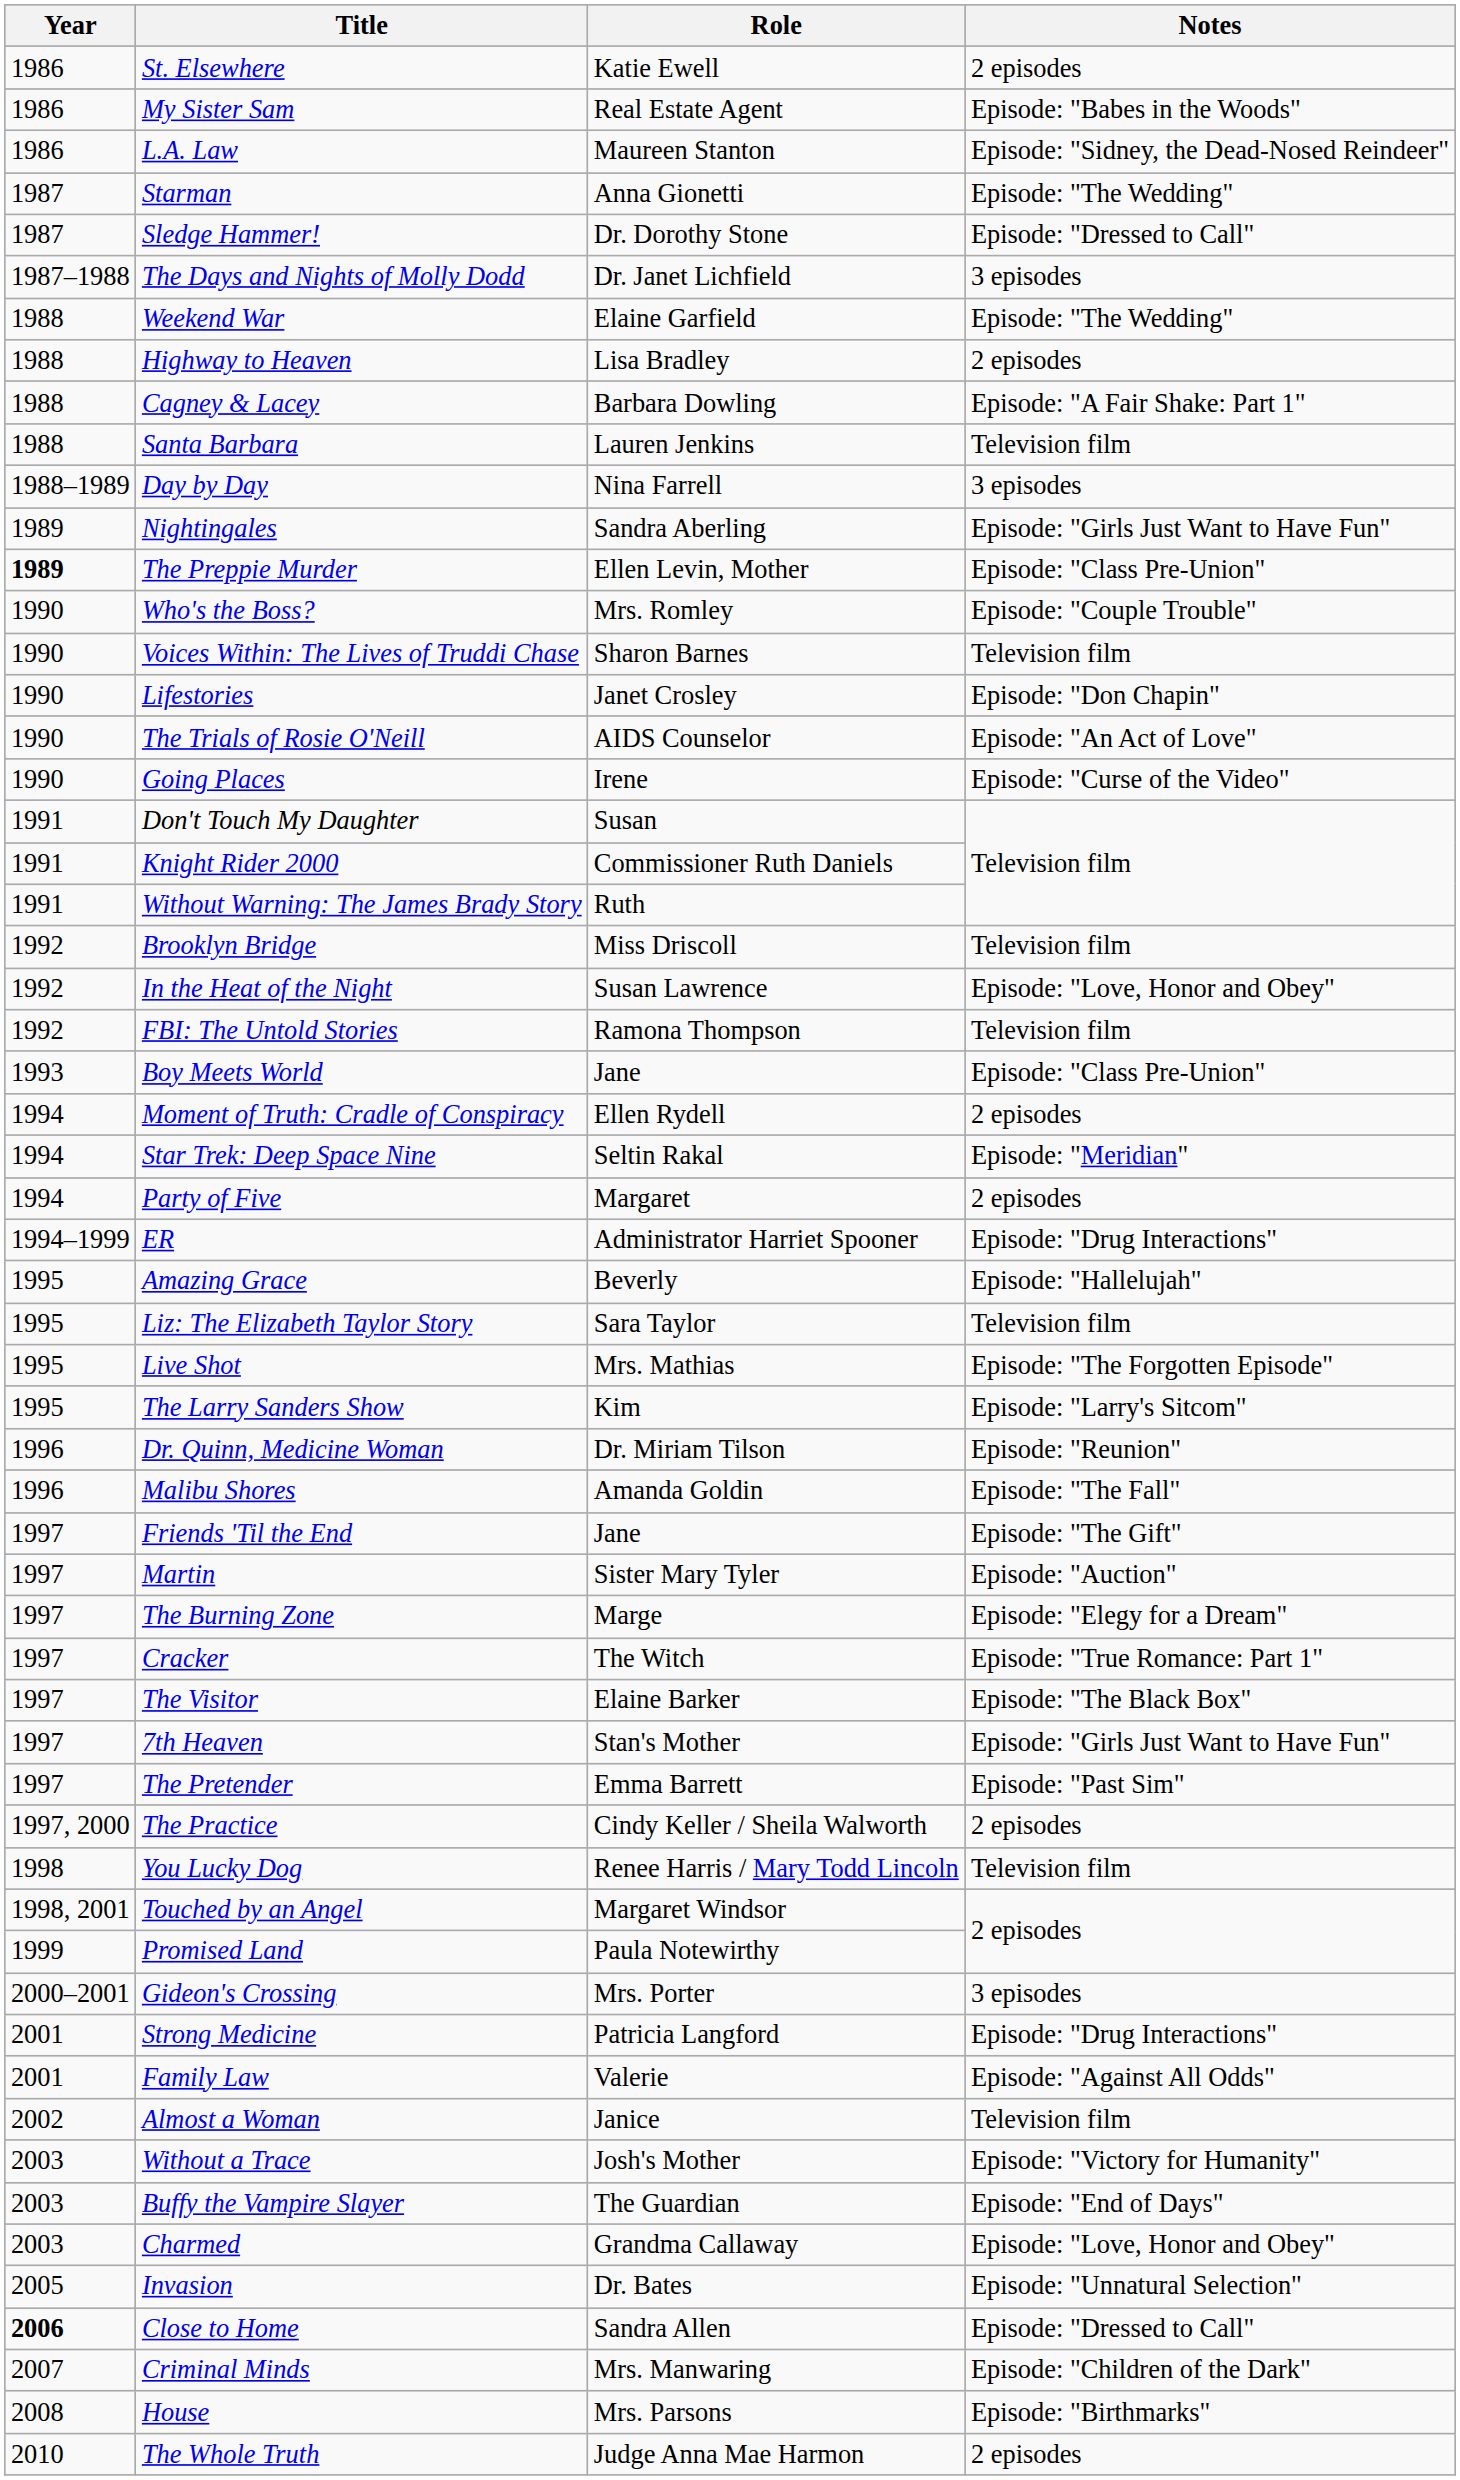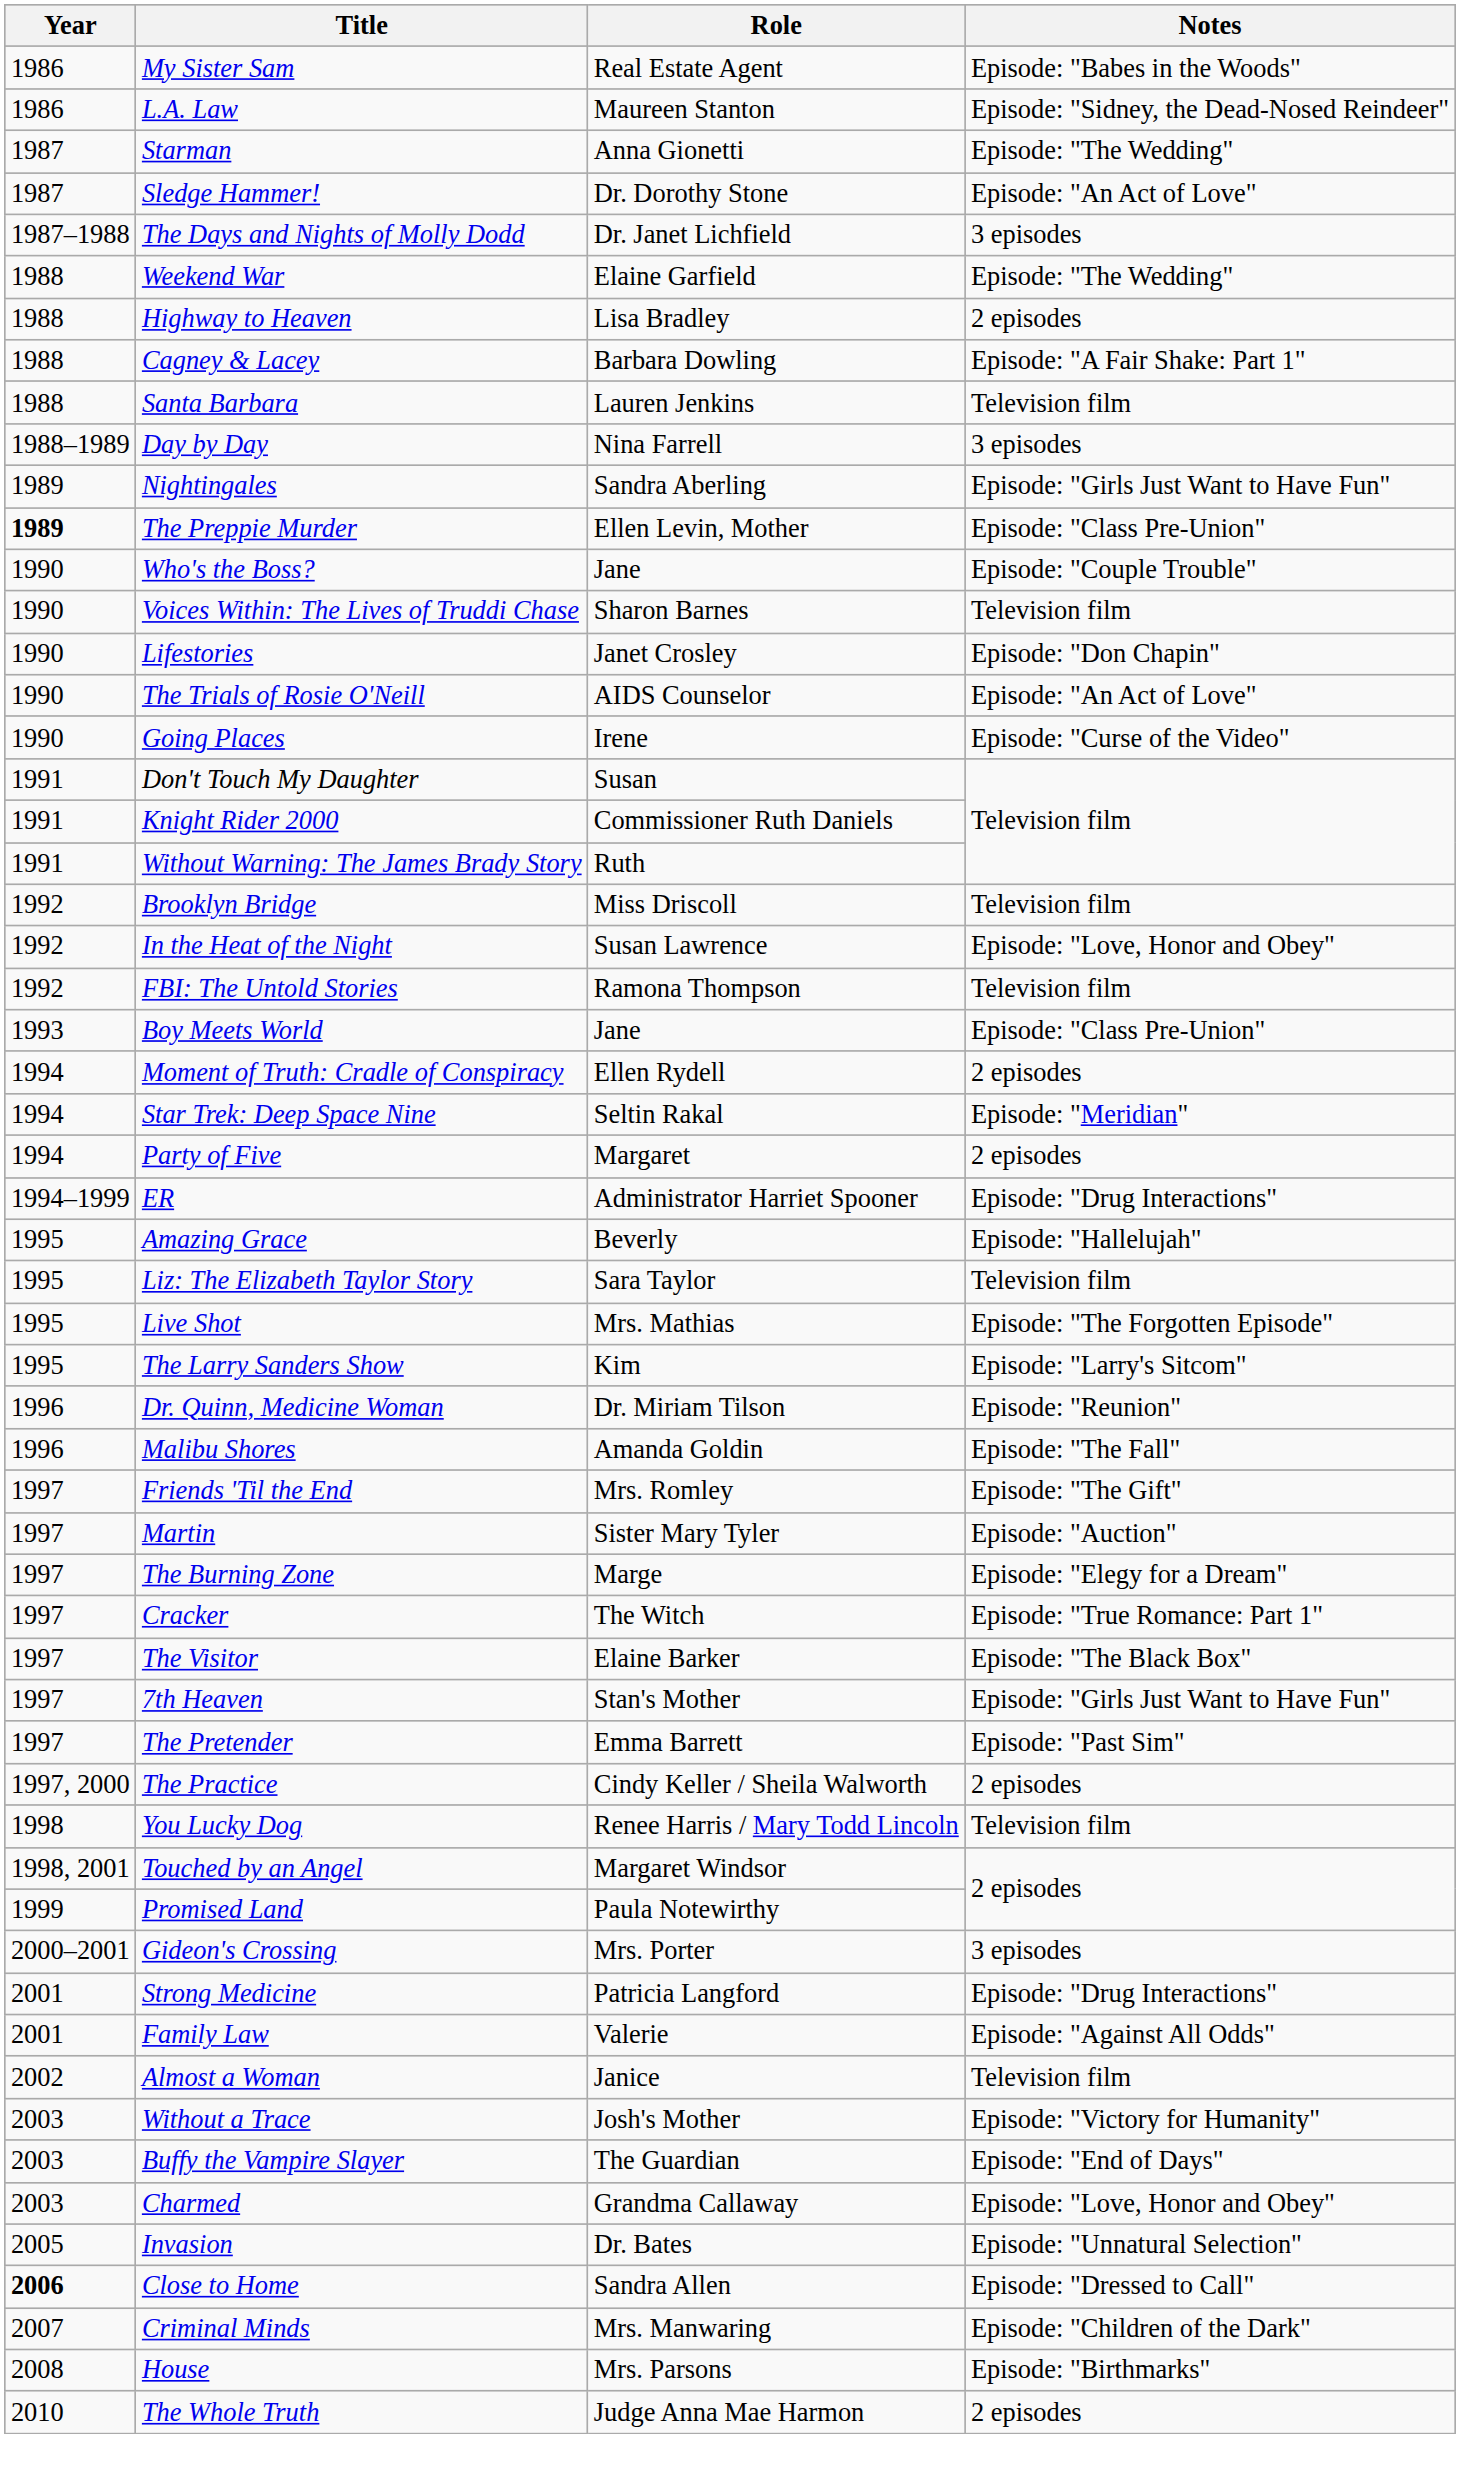 <table class="wikitable sortable">
 <tr>
 <th>Year</th>
 <th>Title</th>
 <th>Role</th>
 <th>Notes</th>
-</tr>
-<tr>
-<td>1986</td>
-<td><em><a href='#'>St. Elsewhere</a></em></td>
-<td>Katie Ewell</td>
-<td>2 episodes</td>
 </tr>
 <tr>
 <td>1986</td>
 <td><em><a href='#'>My Sister Sam</a></em></td>
 <td>Real Estate Agent</td>
 <td>Episode: "Babes in the Woods"</td>
 </tr>
 <tr>
 <td>1986</td>
 <td><em><a href='#'>L.A. Law</a></em></td>
 <td>Maureen Stanton</td>
 <td>Episode: "Sidney, the Dead-Nosed Reindeer"</td>
 </tr>
 <tr>
 <td>1987</td>
 <td><a href='#'><em>Starman</em></a></td>
 <td>Anna Gionetti</td>
 <td>Episode: "The Wedding"</td>
 </tr>
 <tr>
 <td>1987</td>
 <td><em><a href='#'>Sledge Hammer!</a></em></td>
 <td>Dr. Dorothy Stone</td>
-<td>Episode: "Dressed to Call"</td>
+<td>Episode: "An Act of Love"</td>
 </tr>
 <tr>
 <td>1987–1988</td>
 <td><em><a href='#'>The Days and Nights of Molly Dodd</a></em></td>
 <td>Dr. Janet Lichfield</td>
 <td>3 episodes</td>
 </tr>
 <tr>
 <td>1988</td>
 <td><em><a href='#'>Weekend War</a></em></td>
 <td>Elaine Garfield</td>
 <td>Episode: "The Wedding"</td>
 </tr>
 <tr>
 <td>1988</td>
 <td><em><a href='#'>Highway to Heaven</a></em></td>
 <td>Lisa Bradley</td>
 <td>2 episodes</td>
 </tr>
 <tr>
 <td>1988</td>
 <td><em><a href='#'>Cagney & Lacey</a></em></td>
 <td>Barbara Dowling</td>
 <td>Episode: "A Fair Shake: Part 1"</td>
 </tr>
 <tr>
 <td>1988</td>
 <td><a href='#'><em>Santa Barbara</em></a></td>
 <td>Lauren Jenkins</td>
 <td>Television film</td>
 </tr>
 <tr>
 <td>1988–1989</td>
 <td><a href='#'><em>Day by Day</em></a></td>
 <td>Nina Farrell</td>
 <td>3 episodes</td>
 </tr>
 <tr>
 <td>1989</td>
 <td><a href='#'><em>Nightingales</em></a></td>
 <td>Sandra Aberling</td>
 <td>Episode: "Girls Just Want to Have Fun"</td>
 </tr>
 <tr>
 <td><strong>1989</strong></td>
 <td><em><a href='#'>The Preppie Murder</a></em></td>
 <td>Ellen Levin, Mother</td>
 <td>Episode: "Class Pre-Union"</td>
 </tr>
 <tr>
 <td>1990</td>
 <td><em><a href='#'>Who's the Boss?</a></em></td>
-<td>Mrs. Romley</td>
+<td>Jane</td>
 <td>Episode: "Couple Trouble"</td>
 </tr>
 <tr>
 <td>1990</td>
 <td><em><a href='#'>Voices Within: The Lives of Truddi Chase</a></em></td>
 <td>Sharon Barnes</td>
 <td>Television film</td>
 </tr>
 <tr>
 <td>1990</td>
 <td><em><a href='#'>Lifestories</a></em></td>
 <td>Janet Crosley</td>
 <td>Episode: "Don Chapin"</td>
 </tr>
 <tr>
 <td>1990</td>
 <td><em><a href='#'>The Trials of Rosie O'Neill</a></em></td>
 <td>AIDS Counselor</td>
 <td>Episode: "An Act of Love"</td>
 </tr>
 <tr>
 <td>1990</td>
 <td><a href='#'><em>Going Places</em></a></td>
 <td>Irene</td>
 <td>Episode: "Curse of the Video"</td>
 </tr>
 <tr>
 <td>1991</td>
 <td><em>Don't Touch My Daughter</em></td>
 <td>Susan</td>
 <td rowspan="3">Television film</td>
 </tr>
 <tr>
 <td>1991</td>
 <td><em><a href='#'>Knight Rider 2000</a></em></td>
 <td>Commissioner Ruth Daniels</td>
 </tr>
 <tr>
 <td>1991</td>
 <td><em><a href='#'>Without Warning: The James Brady Story</a></em></td>
 <td>Ruth</td>
 </tr>
 <tr>
 <td>1992</td>
 <td><a href='#'><em>Brooklyn Bridge</em></a></td>
 <td>Miss Driscoll</td>
 <td>Television film</td>
 </tr>
 <tr>
 <td>1992</td>
 <td><a href='#'><em>In the Heat of the Night</em></a></td>
 <td>Susan Lawrence</td>
 <td>Episode: "Love, Honor and Obey"</td>
 </tr>
 <tr>
 <td>1992</td>
 <td><em><a href='#'>FBI: The Untold Stories</a></em></td>
 <td>Ramona Thompson</td>
 <td>Television film</td>
 </tr>
 <tr>
 <td>1993</td>
 <td><em><a href='#'>Boy Meets World</a></em></td>
 <td>Jane</td>
 <td>Episode: "Class Pre-Union"</td>
 </tr>
 <tr>
 <td>1994</td>
 <td><em><a href='#'>Moment of Truth: Cradle of Conspiracy</a></em></td>
 <td>Ellen Rydell</td>
 <td>2 episodes</td>
 </tr>
 <tr>
 <td>1994</td>
 <td><em><a href='#'>Star Trek: Deep Space Nine</a></em></td>
 <td>Seltin Rakal</td>
 <td>Episode: "<a href='#'>Meridian</a>"</td>
 </tr>
 <tr>
 <td>1994</td>
 <td><em><a href='#'>Party of Five</a></em></td>
 <td>Margaret</td>
 <td>2 episodes</td>
 </tr>
 <tr>
 <td>1994–1999</td>
 <td><a href='#'><em>ER</em></a></td>
 <td>Administrator Harriet Spooner</td>
 <td>Episode: "Drug Interactions"</td>
 </tr>
 <tr>
 <td>1995</td>
 <td><a href='#'><em>Amazing Grace</em></a></td>
 <td>Beverly</td>
 <td>Episode: "Hallelujah"</td>
 </tr>
 <tr>
 <td>1995</td>
 <td><em><a href='#'>Liz: The Elizabeth Taylor Story</a></em></td>
 <td>Sara Taylor</td>
 <td>Television film</td>
 </tr>
 <tr>
 <td>1995</td>
 <td><em><a href='#'>Live Shot</a></em></td>
 <td>Mrs. Mathias</td>
 <td>Episode: "The Forgotten Episode"</td>
 </tr>
 <tr>
 <td>1995</td>
 <td><em><a href='#'>The Larry Sanders Show</a></em></td>
 <td>Kim</td>
 <td>Episode: "Larry's Sitcom"</td>
 </tr>
 <tr>
 <td>1996</td>
 <td><em><a href='#'>Dr. Quinn, Medicine Woman</a></em></td>
 <td>Dr. Miriam Tilson</td>
 <td>Episode: "Reunion"</td>
 </tr>
 <tr>
 <td>1996</td>
 <td><em><a href='#'>Malibu Shores</a></em></td>
 <td>Amanda Goldin</td>
 <td>Episode: "The Fall"</td>
 </tr>
 <tr>
 <td>1997</td>
 <td><em><a href='#'>Friends 'Til the End</a></em></td>
-<td>Jane</td>
+<td>Mrs. Romley</td>
 <td>Episode: "The Gift"</td>
 </tr>
 <tr>
 <td>1997</td>
 <td><a href='#'><em>Martin</em></a></td>
 <td>Sister Mary Tyler</td>
 <td>Episode: "Auction"</td>
 </tr>
 <tr>
 <td>1997</td>
 <td><em><a href='#'>The Burning Zone</a></em></td>
 <td>Marge</td>
 <td>Episode: "Elegy for a Dream"</td>
 </tr>
 <tr>
 <td>1997</td>
 <td><a href='#'><em>Cracker</em></a></td>
 <td>The Witch</td>
 <td>Episode: "True Romance: Part 1"</td>
 </tr>
 <tr>
 <td>1997</td>
 <td><a href='#'><em>The Visitor</em></a></td>
 <td>Elaine Barker</td>
 <td>Episode: "The Black Box"</td>
 </tr>
 <tr>
 <td>1997</td>
 <td><a href='#'><em>7th Heaven</em></a></td>
 <td>Stan's Mother</td>
 <td>Episode: "Girls Just Want to Have Fun"</td>
 </tr>
 <tr>
 <td>1997</td>
 <td><a href='#'><em>The Pretender</em></a></td>
 <td>Emma Barrett</td>
 <td>Episode: "Past Sim"</td>
 </tr>
 <tr>
 <td>1997, 2000</td>
 <td><em><a href='#'>The Practice</a></em></td>
 <td>Cindy Keller / Sheila Walworth</td>
 <td>2 episodes</td>
 </tr>
 <tr>
 <td>1998</td>
 <td><em><a href='#'>You Lucky Dog</a></em></td>
 <td>Renee Harris / <a href='#'>Mary Todd Lincoln</a></td>
 <td>Television film</td>
 </tr>
 <tr>
 <td>1998, 2001</td>
 <td><em><a href='#'>Touched by an Angel</a></em></td>
 <td>Margaret Windsor</td>
 <td rowspan="2">2 episodes</td>
 </tr>
 <tr>
 <td>1999</td>
 <td><a href='#'><em>Promised Land</em></a></td>
 <td>Paula Notewirthy</td>
 </tr>
 <tr>
 <td>2000–2001</td>
 <td><em><a href='#'>Gideon's Crossing</a></em></td>
 <td>Mrs. Porter</td>
 <td>3 episodes</td>
 </tr>
 <tr>
 <td>2001</td>
 <td><em><a href='#'>Strong Medicine</a></em></td>
 <td>Patricia Langford</td>
 <td>Episode: "Drug Interactions"</td>
 </tr>
 <tr>
 <td>2001</td>
 <td><a href='#'><em>Family Law</em></a></td>
 <td>Valerie</td>
 <td>Episode: "Against All Odds"</td>
 </tr>
 <tr>
 <td>2002</td>
 <td><em><a href='#'>Almost a Woman</a></em></td>
 <td>Janice</td>
 <td>Television film</td>
 </tr>
 <tr>
 <td>2003</td>
 <td><em><a href='#'>Without a Trace</a></em></td>
 <td>Josh's Mother</td>
 <td>Episode: "Victory for Humanity"</td>
 </tr>
 <tr>
 <td>2003</td>
 <td><em><a href='#'>Buffy the Vampire Slayer</a></em></td>
 <td>The Guardian</td>
 <td>Episode: "End of Days"</td>
 </tr>
 <tr>
 <td>2003</td>
 <td><em><a href='#'>Charmed</a></em></td>
 <td>Grandma Callaway</td>
 <td>Episode: "Love, Honor and Obey"</td>
 </tr>
 <tr>
 <td>2005</td>
 <td><a href='#'><em>Invasion</em></a></td>
 <td>Dr. Bates</td>
 <td>Episode: "Unnatural Selection"</td>
 </tr>
 <tr>
 <td><strong>2006</strong></td>
 <td><a href='#'><em>Close to Home</em></a></td>
 <td>Sandra Allen</td>
 <td>Episode: "Dressed to Call"</td>
 </tr>
 <tr>
 <td>2007</td>
 <td><em><a href='#'>Criminal Minds</a></em></td>
 <td>Mrs. Manwaring</td>
 <td>Episode: "Children of the Dark"</td>
 </tr>
 <tr>
 <td>2008</td>
 <td><a href='#'><em>House</em></a></td>
 <td>Mrs. Parsons</td>
 <td>Episode: "Birthmarks"</td>
 </tr>
 <tr>
 <td>2010</td>
 <td><a href='#'><em>The Whole Truth</em></a></td>
 <td>Judge Anna Mae Harmon</td>
 <td>2 episodes</td>
 </tr>
 </table>
